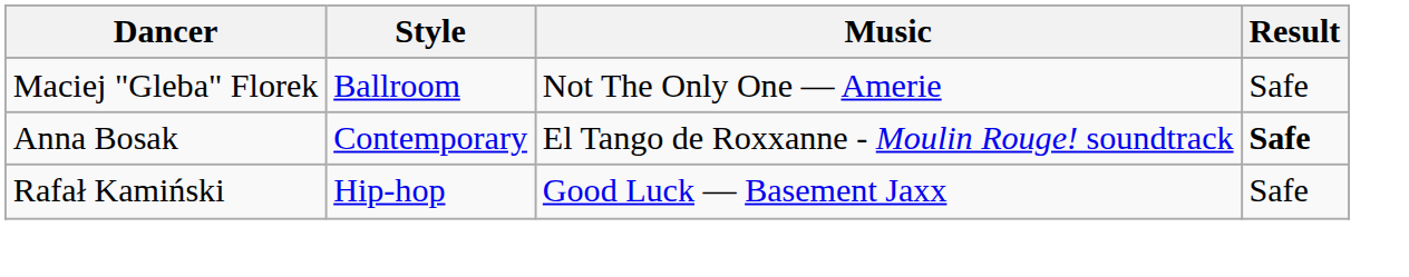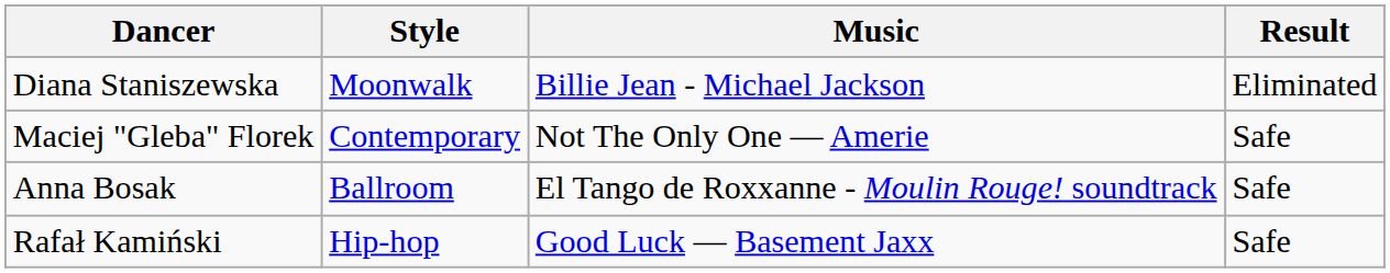 <table class="wikitable">
 <tr>
 <th>Dancer</th>
 <th>Style</th>
 <th>Music</th>
 <th>Result</th>
 </tr>
 <tr>
+<td>Diana Staniszewska</td>
+<td><a href='#'>Moonwalk</a></td>
+<td><a href='#'>Billie Jean</a> - <a href='#'>Michael Jackson</a></td>
+<td>Eliminated</td>
+</tr>
+<tr>
 <td>Maciej "Gleba" Florek</td>
-<td><a href='#'>Ballroom</a></td>
+<td><a href='#'>Contemporary</a></td>
 <td>Not The Only One — <a href='#'>Amerie</a></td>
 <td>Safe</td>
 </tr>
 <tr>
 <td>Anna Bosak</td>
-<td><a href='#'>Contemporary</a></td>
+<td><a href='#'>Ballroom</a></td>
 <td>El Tango de Roxxanne - <a href='#'><em>Moulin Rouge!</em> soundtrack</a></td>
-<td><strong>Safe</strong></td>
+<td>Safe</td>
 </tr>
 <tr>
 <td>Rafał Kamiński</td>
 <td><a href='#'>Hip-hop</a></td>
 <td><a href='#'>Good Luck</a> — <a href='#'>Basement Jaxx</a></td>
 <td>Safe</td>
 </tr>
 </table>
